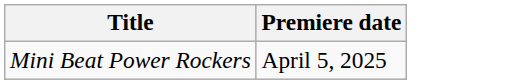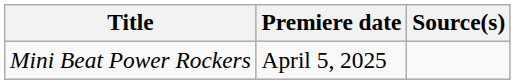 <table class="wikitable sortable">
 <tr>
 <th>Title</th>
 <th>Premiere date</th>
+<th>Source(s)</th>
 </tr>
 <tr>
 <td><em>Mini Beat Power Rockers</em></td>
 <td>April 5, 2025</td>
+<td></td>
 </tr>
 </table>
